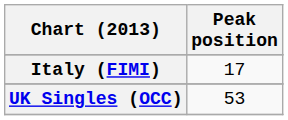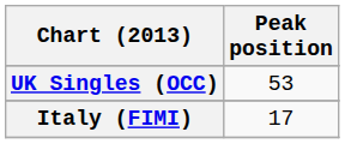 <table class="wikitable sortable plainrowheaders" style="text-align:center;">
 <tr>
 <th>Chart (2013)</th>
 <th>Peak<br>position</th>
 </tr>
 <tr>
 </tr>
 <tr>
 </tr>
 <tr>
 </tr>
 <tr>
 </tr>
 <tr>
-<th scope="row">Italy (<a href='#'>FIMI</a>)</th>
-<td>17</td>
+<th scope="row"><a href='#'>UK Singles</a> (<a href='#'>OCC</a>)</th>
+<td>53</td>
 </tr>
 <tr>
 </tr>
 <tr>
 </tr>
 <tr>
 </tr>
 <tr>
-<th scope="row"><a href='#'>UK Singles</a> (<a href='#'>OCC</a>)</th>
-<td>53</td>
+<th scope="row">Italy (<a href='#'>FIMI</a>)</th>
+<td>17</td>
 </tr>
 <tr>
 </tr>
 </table>
